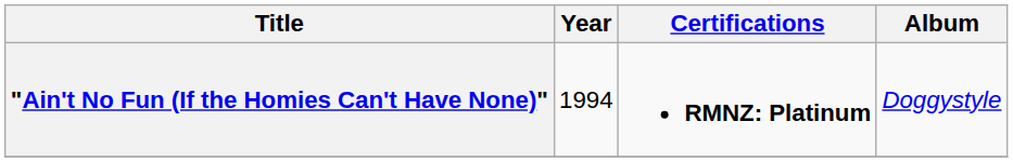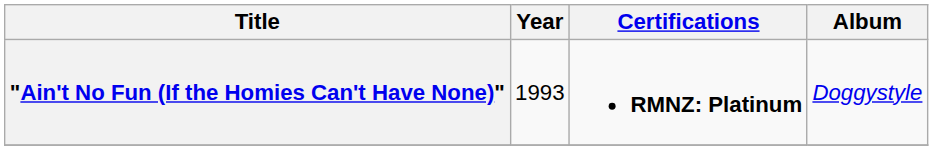 <table class="wikitable plainrowheaders" style="text-align:center;">
 <tr>
 <th scope="col">Title</th>
 <th scope="col">Year</th>
 <th scope="col"><a href='#'>Certifications</a></th>
 <th scope="col">Album</th>
 </tr>
 <tr>
 <th scope="row">"<a href='#'>Ain't No Fun (If the Homies Can't Have None)</a>"<br></th>
-<td>1994</td>
+<td>1993</td>
 <td><strong><br><ul><li>RMNZ: Platinum</li></ul></strong></td>
 <td><em><a href='#'>Doggystyle</a></em></td>
 </tr>
 <tr>
 </tr>
 </table>
